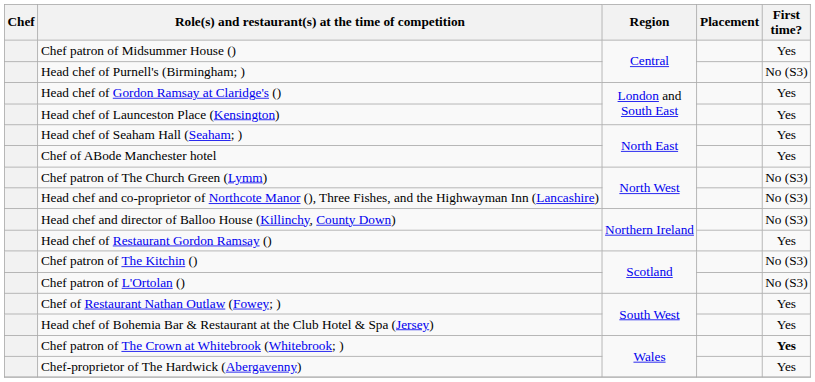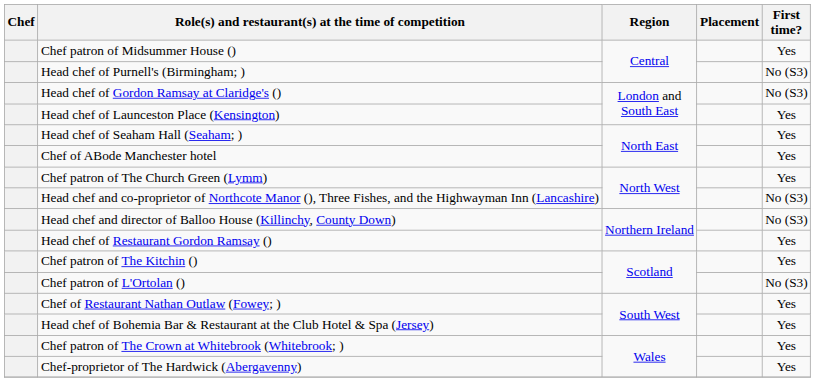 <table class="wikitable sortable" style="text-align:center">
 <tr>
 <th scope="col">Chef</th>
 <th scope="col" class="unsortable">Role(s) and restaurant(s) at the time of competition</th>
 <th scope="col">Region</th>
 <th scope="col">Placement</th>
 <th scope="col">First<br>time?</th>
 </tr>
 <tr>
 <th scope="row"></th>
 <td align="left">Chef patron of Midsummer House ()</td>
 <td rowspan="2"><a href='#'>Central</a></td>
 <td></td>
 <td>Yes</td>
 </tr>
 <tr>
 <th scope="row"></th>
 <td align="left">Head chef of Purnell's (Birmingham; )</td>
 <td></td>
 <td>No (S3)</td>
 </tr>
 <tr>
 <th scope="row"></th>
 <td align="left">Head chef of <a href='#'>Gordon Ramsay at Claridge's</a> ()</td>
 <td rowspan="2"><a href='#'>London</a> and<br><a href='#'>South East</a></td>
 <td></td>
-<td>Yes</td>
+<td>No (S3)</td>
 </tr>
 <tr>
 <th scope="row"></th>
 <td align="left">Head chef of Launceston Place (<a href='#'>Kensington</a>)</td>
 <td></td>
 <td>Yes</td>
 </tr>
 <tr>
 <th scope="row"></th>
 <td align="left">Head chef of Seaham Hall (<a href='#'>Seaham</a>; )</td>
 <td rowspan="2"><a href='#'>North East</a></td>
 <td></td>
 <td>Yes</td>
 </tr>
 <tr>
 <th scope="row"></th>
 <td align="left">Chef of ABode Manchester hotel</td>
 <td></td>
 <td>Yes</td>
 </tr>
 <tr>
 <th scope="row"></th>
 <td align="left">Chef patron of The Church Green (<a href='#'>Lymm</a>)</td>
 <td rowspan="2"><a href='#'>North West</a></td>
 <td></td>
-<td>No (S3)</td>
+<td>Yes</td>
 </tr>
 <tr>
 <th scope="row"></th>
 <td align="left">Head chef and co-proprietor of <a href='#'>Northcote Manor</a> (), Three Fishes, and the Highwayman Inn (<a href='#'>Lancashire</a>)</td>
 <td></td>
 <td>No (S3)</td>
 </tr>
 <tr>
 <th scope="row"></th>
 <td align="left">Head chef and director of Balloo House (<a href='#'>Killinchy</a>, <a href='#'>County Down</a>)</td>
 <td rowspan="2"><a href='#'>Northern Ireland</a></td>
 <td></td>
 <td>No (S3)</td>
 </tr>
 <tr>
 <th scope="row"></th>
 <td align="left">Head chef of <a href='#'>Restaurant Gordon Ramsay</a> ()</td>
 <td></td>
 <td>Yes</td>
 </tr>
 <tr>
 <th scope="row"></th>
 <td align="left">Chef patron of <a href='#'>The Kitchin</a> ()</td>
 <td rowspan="2"><a href='#'>Scotland</a></td>
 <td></td>
-<td>No (S3)</td>
+<td>Yes</td>
 </tr>
 <tr>
 <th scope="row"></th>
 <td align="left">Chef patron of <a href='#'>L'Ortolan</a> ()</td>
 <td></td>
 <td>No (S3)</td>
 </tr>
 <tr>
 <th scope="row"></th>
 <td align="left">Chef of <a href='#'>Restaurant Nathan Outlaw</a> (<a href='#'>Fowey</a>; )</td>
 <td rowspan="2"><a href='#'>South West</a></td>
 <td></td>
 <td>Yes</td>
 </tr>
 <tr>
 <th scope="row"></th>
 <td align="left">Head chef of Bohemia Bar & Restaurant at the Club Hotel & Spa (<a href='#'>Jersey</a>)</td>
 <td></td>
 <td>Yes</td>
 </tr>
 <tr>
 <th scope="row"></th>
 <td align="left">Chef patron of <a href='#'>The Crown at Whitebrook</a> (<a href='#'>Whitebrook</a>; )</td>
 <td rowspan="2"><a href='#'>Wales</a></td>
 <td></td>
-<td data-sort-value="Yes"><strong>Yes</strong></td>
+<td data-sort-value="Yes">Yes</td>
 </tr>
 <tr>
 <th scope="row"></th>
 <td align="left">Chef-proprietor of The Hardwick (<a href='#'>Abergavenny</a>)</td>
 <td></td>
 <td>Yes</td>
 </tr>
 <tr>
 </tr>
 </table>
